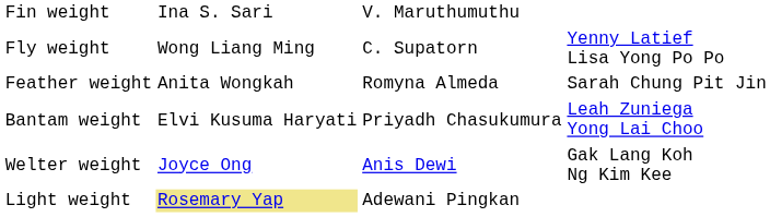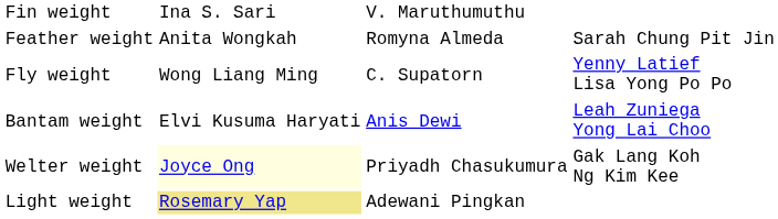 <table>
 <tr>
 <td>Fin weight</td>
 <td> Ina S. Sari</td>
 <td> V. Maruthumuthu</td>
 <td></td>
 </tr>
 <tr>
+<td>Feather weight</td>
+<td> Anita Wongkah</td>
+<td> Romyna Almeda</td>
+<td> Sarah Chung Pit Jin</td>
+</tr>
+<tr>
 <td>Fly weight</td>
 <td> Wong Liang Ming</td>
 <td> C. Supatorn</td>
 <td> <a href='#'>Yenny Latief</a><br> Lisa Yong Po Po</td>
 </tr>
 <tr>
-<td>Feather weight</td>
-<td> Anita Wongkah</td>
-<td> Romyna Almeda</td>
-<td> Sarah Chung Pit Jin</td>
-</tr>
-<tr>
 <td>Bantam weight</td>
 <td> Elvi Kusuma Haryati</td>
-<td> Priyadh Chasukumura</td>
+<td> <a href='#'>Anis Dewi</a></td>
 <td> <a href='#'>Leah Zuniega</a><br> <a href='#'>Yong Lai Choo</a></td>
 </tr>
 <tr>
 <td>Welter weight</td>
-<td> <a href='#'>Joyce Ong</a></td>
-<td> <a href='#'>Anis Dewi</a></td>
+<td style="background: lightyellow;"> <a href='#'>Joyce Ong</a></td>
+<td> Priyadh Chasukumura</td>
 <td> Gak Lang Koh<br> Ng Kim Kee</td>
 </tr>
 <tr>
 <td>Light weight</td>
 <td style="background: khaki;"> <a href='#'>Rosemary Yap</a></td>
 <td> Adewani Pingkan</td>
 <td></td>
 </tr>
 </table>
